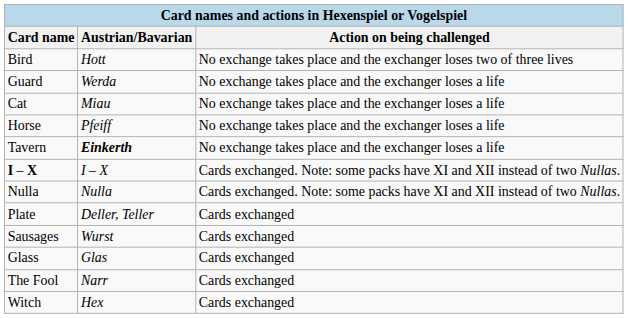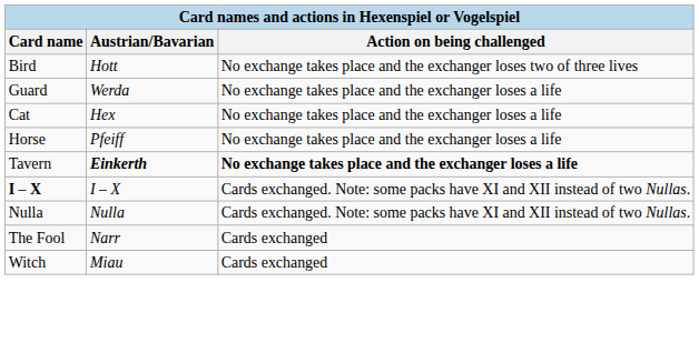 <table class="wikitable">
 <tr align="center">
 <td style="background: #B9D9EB;" colspan="3"><strong>Card names and actions in Hexenspiel or Vogelspiel</strong></td>
 </tr>
 <tr>
 <th>Card name</th>
 <th>Austrian/Bavarian</th>
 <th>Action on being challenged</th>
 </tr>
 <tr>
 <td>Bird</td>
 <td><em>Hott</em></td>
 <td>No exchange takes place and the exchanger loses two of three lives</td>
 </tr>
 <tr>
 <td>Guard</td>
 <td><em>Werda</em></td>
 <td>No exchange takes place and the exchanger loses a life</td>
 </tr>
 <tr>
 <td>Cat</td>
-<td><em>Miau</em></td>
+<td><em>Hex</em></td>
 <td>No exchange takes place and the exchanger loses a life</td>
 </tr>
 <tr>
 <td>Horse</td>
 <td><em>Pfeiff</em></td>
 <td>No exchange takes place and the exchanger loses a life</td>
 </tr>
 <tr>
 <td>Tavern</td>
 <td><strong><em>Einkerth</em></strong></td>
-<td>No exchange takes place and the exchanger loses a life</td>
+<td><strong>No exchange takes place and the exchanger loses a life</strong></td>
 </tr>
 <tr>
 <td><strong>I</strong> – <strong>X</strong></td>
 <td><em>I – X</em></td>
 <td>Cards exchanged. Note: some packs have XI and XII instead of two <em>Nullas</em>.</td>
 </tr>
 <tr>
 <td>Nulla</td>
 <td><em>Nulla</em></td>
 <td>Cards exchanged. Note: some packs have XI and XII instead of two <em>Nullas</em>.</td>
 </tr>
 <tr>
-<td>Plate</td>
-<td><em>Deller, Teller</em></td>
-<td>Cards exchanged</td>
-</tr>
-<tr>
-<td>Sausages</td>
-<td><em>Wurst</em></td>
-<td>Cards exchanged</td>
-</tr>
-<tr>
-<td>Glass</td>
-<td><em>Glas</em></td>
-<td>Cards exchanged</td>
-</tr>
-<tr>
 <td>The Fool</td>
 <td><em>Narr</em></td>
 <td>Cards exchanged</td>
 </tr>
 <tr>
 <td>Witch</td>
-<td><em>Hex</em></td>
+<td><em>Miau</em></td>
 <td>Cards exchanged</td>
 </tr>
 </table>
